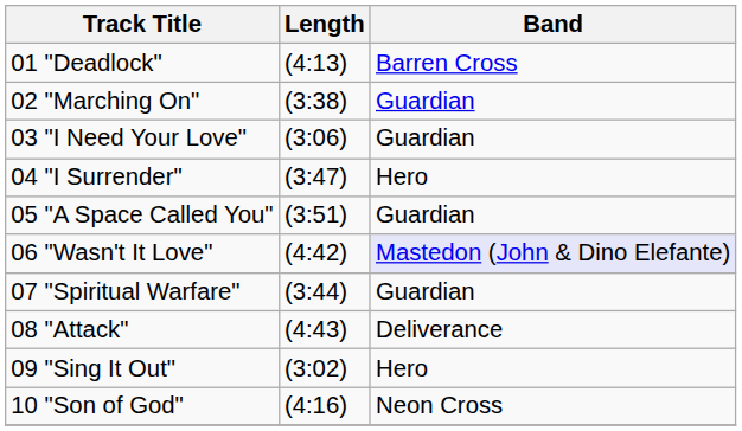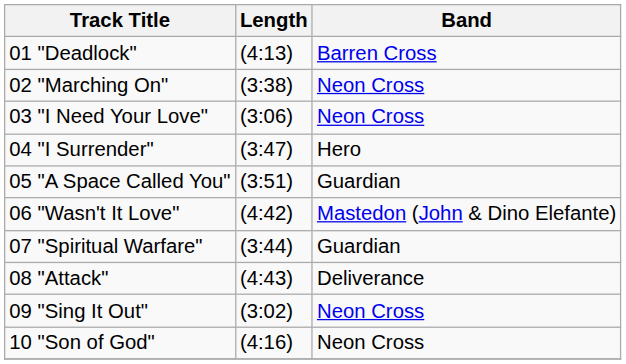 <table class="wikitable">
 <tr>
 <th>Track Title</th>
 <th>Length</th>
 <th>Band</th>
 </tr>
 <tr>
 <td>01 "Deadlock"</td>
 <td>(4:13)</td>
 <td><a href='#'>Barren Cross</a></td>
 </tr>
 <tr>
 <td>02 "Marching On"</td>
 <td>(3:38)</td>
-<td><a href='#'>Guardian</a></td>
+<td><a href='#'>Neon Cross</a></td>
 </tr>
 <tr>
 <td>03 "I Need Your Love"</td>
 <td>(3:06)</td>
-<td>Guardian</td>
+<td><a href='#'>Neon Cross</a></td>
 </tr>
 <tr>
 <td>04 "I Surrender"</td>
 <td>(3:47)</td>
 <td>Hero</td>
 </tr>
 <tr>
 <td>05 "A Space Called You"</td>
 <td>(3:51)</td>
 <td>Guardian</td>
 </tr>
 <tr>
 <td>06 "Wasn't It Love"</td>
 <td>(4:42)</td>
-<td style="background: lavender;"><a href='#'>Mastedon</a> (<a href='#'>John</a> & Dino Elefante)</td>
+<td><a href='#'>Mastedon</a> (<a href='#'>John</a> & Dino Elefante)</td>
 </tr>
 <tr>
 <td>07 "Spiritual Warfare"</td>
 <td>(3:44)</td>
 <td>Guardian</td>
 </tr>
 <tr>
 <td>08 "Attack"</td>
 <td>(4:43)</td>
 <td>Deliverance</td>
 </tr>
 <tr>
 <td>09 "Sing It Out"</td>
 <td>(3:02)</td>
-<td>Hero</td>
+<td><a href='#'>Neon Cross</a></td>
 </tr>
 <tr>
 <td>10 "Son of God"</td>
 <td>(4:16)</td>
 <td>Neon Cross</td>
 </tr>
 <tr>
 </tr>
 </table>
